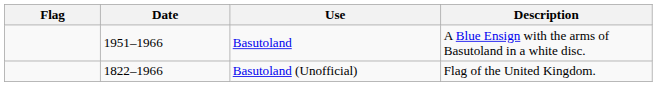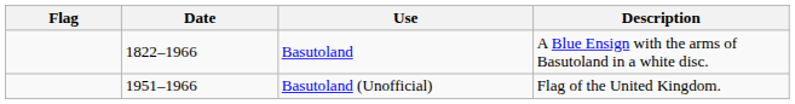 <table class="wikitable">
 <tr style="background:#efefef;">
 <th style="width:110px;">Flag</th>
 <th style="width:150px;">Date</th>
 <th style="width:250px;">Use</th>
 <th style="width:250px;">Description</th>
 </tr>
 <tr>
 <td></td>
-<td>1951–1966</td>
+<td>1822–1966</td>
 <td><a href='#'>Basutoland</a></td>
 <td>A <a href='#'>Blue Ensign</a> with the arms of Basutoland in a white disc.</td>
 </tr>
 <tr>
 <td></td>
-<td>1822–1966</td>
+<td>1951–1966</td>
 <td><a href='#'>Basutoland</a> (Unofficial)</td>
 <td>Flag of the United Kingdom.</td>
 </tr>
 </table>
